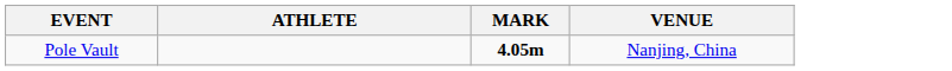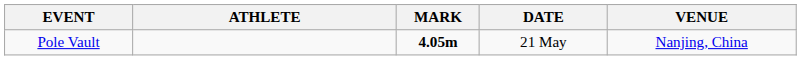 <table class="wikitable" style="border-collapse: collapse; font-size: 90%;">
 <tr>
 <th align="center" style="width: 8em">EVENT</th>
 <th align="center" style="width: 17em">ATHLETE</th>
 <th align="center" style="width: 5em">MARK</th>
+<th align="center" style="width: 8em">DATE</th>
 <th align="center" style="width: 12em">VENUE</th>
 </tr>
 <tr>
 <td align="center"><a href='#'>Pole Vault</a></td>
 <td></td>
 <td align="center"><strong>4.05m</strong></td>
+<td align="center">21 May</td>
 <td align="center"><a href='#'>Nanjing, China</a></td>
 </tr>
 </table>
